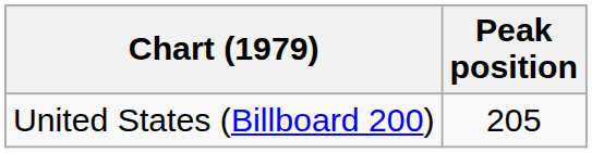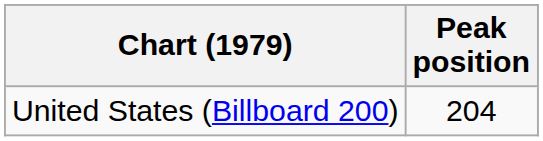 <table class="wikitable">
 <tr>
 <th>Chart (1979)</th>
 <th>Peak<br> position</th>
 </tr>
 <tr>
 <td>United States (<a href='#'>Billboard 200</a>)</td>
-<td align="center">205</td>
+<td align="center">204</td>
 </tr>
 </table>
